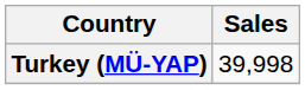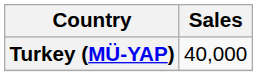 <table class="wikitable plainrowheaders">
 <tr>
 <th scope="col">Country</th>
 <th scope="col">Sales</th>
 </tr>
 <tr>
 <th scope="row">Turkey (<a href='#'>MÜ-YAP</a>)</th>
-<td>39,998</td>
+<td>40,000</td>
 </tr>
 <tr>
 </tr>
 </table>
